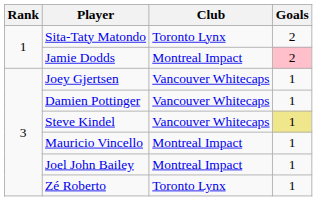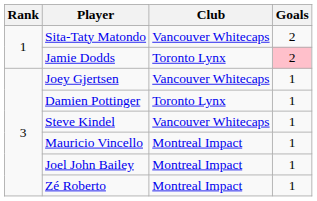 <table class="wikitable">
 <tr>
 <th>Rank</th>
 <th>Player</th>
 <th>Club</th>
 <th>Goals</th>
 </tr>
 <tr>
 <td rowspan="2" align=center>1</td>
 <td> <a href='#'>Sita-Taty Matondo</a></td>
-<td><a href='#'>Toronto Lynx</a></td>
+<td><a href='#'>Vancouver Whitecaps</a></td>
 <td align=center>2</td>
 </tr>
 <tr>
 <td> <a href='#'>Jamie Dodds</a></td>
-<td><a href='#'>Montreal Impact</a></td>
+<td><a href='#'>Toronto Lynx</a></td>
 <td align=center style="background: pink;">2</td>
 </tr>
 <tr>
 <td rowspan="6" align=center>3</td>
 <td> <a href='#'>Joey Gjertsen</a></td>
 <td><a href='#'>Vancouver Whitecaps</a></td>
 <td align=center>1</td>
 </tr>
 <tr>
 <td> <a href='#'>Damien Pottinger</a></td>
-<td><a href='#'>Vancouver Whitecaps</a></td>
+<td><a href='#'>Toronto Lynx</a></td>
 <td align=center>1</td>
 </tr>
 <tr>
 <td> <a href='#'>Steve Kindel</a></td>
 <td><a href='#'>Vancouver Whitecaps</a></td>
-<td align=center style="background: khaki;">1</td>
+<td align=center>1</td>
 </tr>
 <tr>
 <td> <a href='#'>Mauricio Vincello</a></td>
 <td><a href='#'>Montreal Impact</a></td>
 <td align=center>1</td>
 </tr>
 <tr>
 <td> <a href='#'>Joel John Bailey</a></td>
 <td><a href='#'>Montreal Impact</a></td>
 <td align=center>1</td>
 </tr>
 <tr>
 <td> <a href='#'>Zé Roberto</a></td>
-<td><a href='#'>Toronto Lynx</a></td>
+<td><a href='#'>Montreal Impact</a></td>
 <td align=center>1</td>
 </tr>
 </table>
